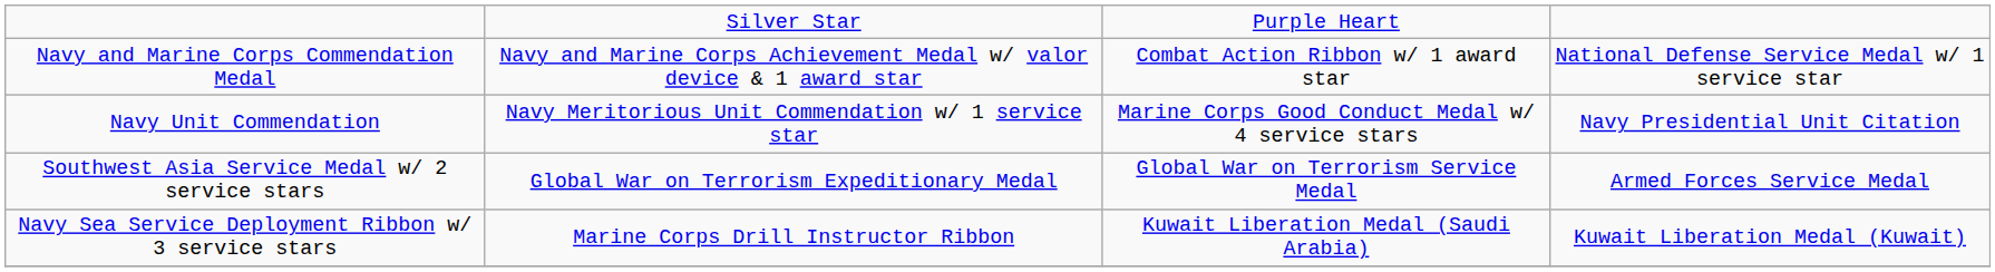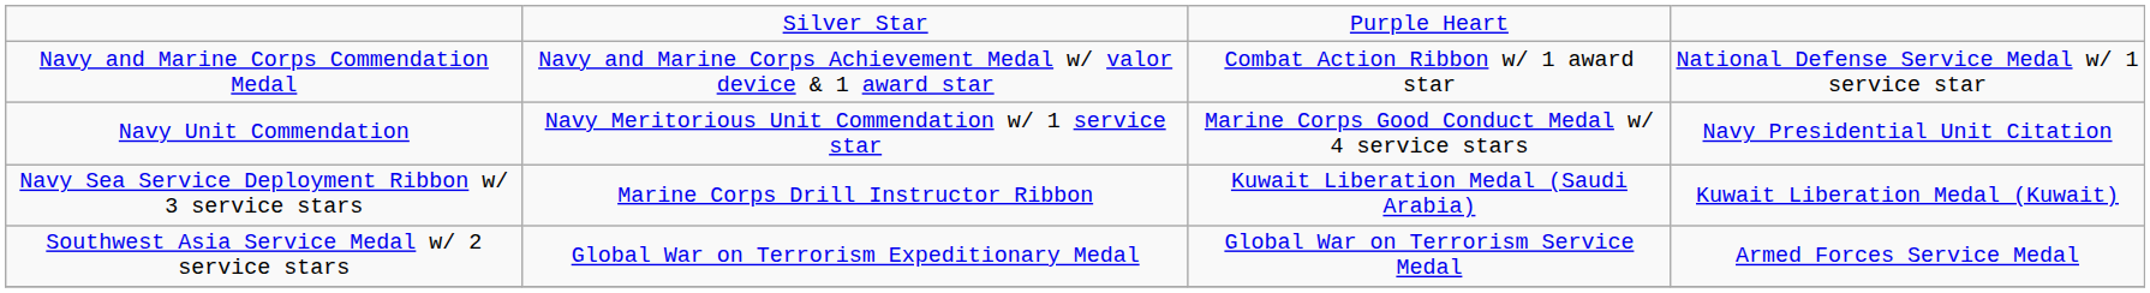 <table class="wikitable" style="margin:1em auto; text-align:center;">
 <tr>
 <td></td>
 <td><a href='#'>Silver Star</a></td>
 <td><a href='#'>Purple Heart</a></td>
 <td></td>
 </tr>
 <tr>
 <td><a href='#'>Navy and Marine Corps Commendation Medal</a></td>
 <td><a href='#'>Navy and Marine Corps Achievement Medal</a> w/ <a href='#'>valor device</a> & 1 <a href='#'>award star</a></td>
 <td><a href='#'>Combat Action Ribbon</a> w/ 1 award star</td>
 <td><a href='#'>National Defense Service Medal</a> w/ 1 service star</td>
 </tr>
 <tr>
 <td><a href='#'>Navy Unit Commendation</a></td>
 <td><a href='#'>Navy Meritorious Unit Commendation</a> w/ 1 <a href='#'>service star</a></td>
 <td><a href='#'>Marine Corps Good Conduct Medal</a> w/ 4 service stars</td>
 <td><a href='#'>Navy Presidential Unit Citation</a></td>
 </tr>
 <tr>
+<td><a href='#'>Navy Sea Service Deployment Ribbon</a> w/ 3 service stars</td>
+<td><a href='#'>Marine Corps Drill Instructor Ribbon</a></td>
+<td><a href='#'>Kuwait Liberation Medal (Saudi Arabia)</a></td>
+<td><a href='#'>Kuwait Liberation Medal (Kuwait)</a></td>
+</tr>
+<tr>
 <td><a href='#'>Southwest Asia Service Medal</a> w/ 2 service stars</td>
 <td><a href='#'>Global War on Terrorism Expeditionary Medal</a></td>
 <td><a href='#'>Global War on Terrorism Service Medal</a></td>
 <td><a href='#'>Armed Forces Service Medal</a></td>
 </tr>
 <tr>
-<td><a href='#'>Navy Sea Service Deployment Ribbon</a> w/ 3 service stars</td>
-<td><a href='#'>Marine Corps Drill Instructor Ribbon</a></td>
-<td><a href='#'>Kuwait Liberation Medal (Saudi Arabia)</a></td>
-<td><a href='#'>Kuwait Liberation Medal (Kuwait)</a></td>
-</tr>
-<tr>
 </tr>
 </table>
